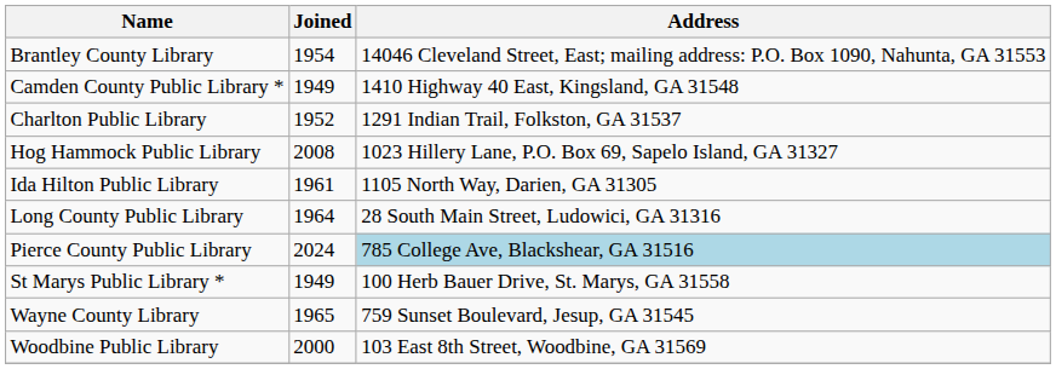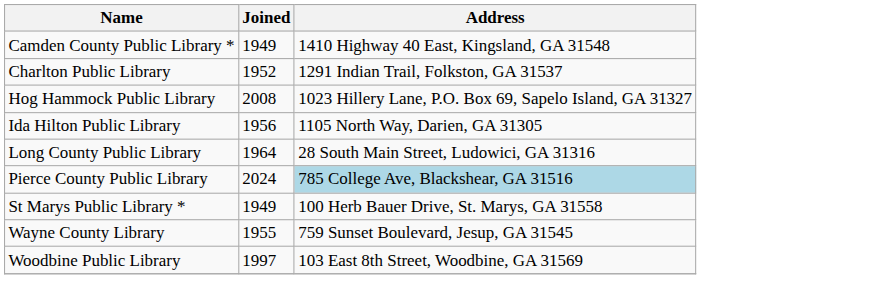 <table class="wikitable sortable">
 <tr>
 <th>Name</th>
 <th>Joined</th>
 <th>Address</th>
-</tr>
-<tr>
-<td>Brantley County Library</td>
-<td>1954</td>
-<td>14046 Cleveland Street, East; mailing address: P.O. Box 1090, Nahunta, GA 31553</td>
 </tr>
 <tr>
 <td>Camden County Public Library *</td>
 <td>1949</td>
 <td>1410 Highway 40 East, Kingsland, GA 31548</td>
 </tr>
 <tr>
 <td>Charlton Public Library</td>
 <td>1952</td>
 <td>1291 Indian Trail, Folkston, GA 31537</td>
 </tr>
 <tr>
 <td>Hog Hammock Public Library</td>
 <td>2008</td>
 <td>1023 Hillery Lane, P.O. Box 69, Sapelo Island, GA 31327</td>
 </tr>
 <tr>
 <td>Ida Hilton Public Library</td>
-<td>1961</td>
+<td>1956</td>
 <td>1105 North Way, Darien, GA 31305</td>
 </tr>
 <tr>
 <td>Long County Public Library</td>
 <td>1964</td>
 <td>28 South Main Street, Ludowici, GA 31316</td>
 </tr>
 <tr>
 <td>Pierce County Public Library</td>
 <td>2024</td>
 <td style="background: lightblue;">785 College Ave, Blackshear, GA 31516</td>
 </tr>
 <tr>
 <td>St Marys Public Library *</td>
 <td>1949</td>
 <td>100 Herb Bauer Drive, St. Marys, GA 31558</td>
 </tr>
 <tr>
 <td>Wayne County Library</td>
-<td>1965</td>
+<td>1955</td>
 <td>759 Sunset Boulevard, Jesup, GA 31545</td>
 </tr>
 <tr>
 <td>Woodbine Public Library</td>
-<td>2000</td>
+<td>1997</td>
 <td>103 East 8th Street, Woodbine, GA 31569</td>
 </tr>
 <tr>
 </tr>
 </table>
